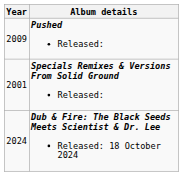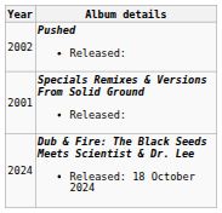 <table class="wikitable" border="1">
 <tr>
 <th>Year</th>
 <th width="220">Album details</th>
 </tr>
 <tr>
-<td>2009</td>
+<td>2002</td>
 <td><strong><em>Pushed</em></strong><br><ul><li>Released:</li></ul></td>
 </tr>
 <tr>
 <td>2001</td>
 <td><strong><em>Specials Remixes & Versions From Solid Ground</em></strong><br><ul><li>Released:</li></ul></td>
 </tr>
 <tr>
 <td>2024</td>
 <td><strong><em>Dub & Fire: The Black Seeds Meets Scientist & Dr. Lee</em></strong><br><ul><li>Released: 18 October 2024</li></ul></td>
 </tr>
 </table>
